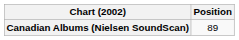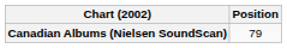 <table class="wikitable plainrowheaders" style="text-align:center">
 <tr>
 <th>Chart (2002)</th>
 <th>Position</th>
 </tr>
 <tr>
 <th scope="row">Canadian Albums (Nielsen SoundScan)</th>
-<td>89</td>
+<td>79</td>
 </tr>
 </table>
